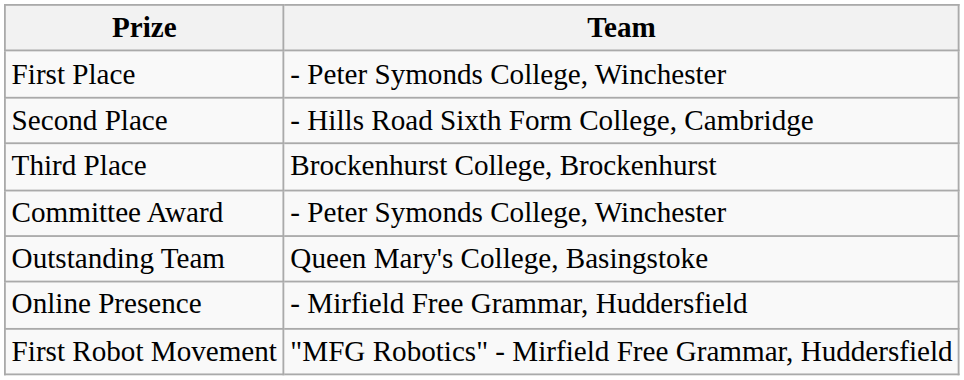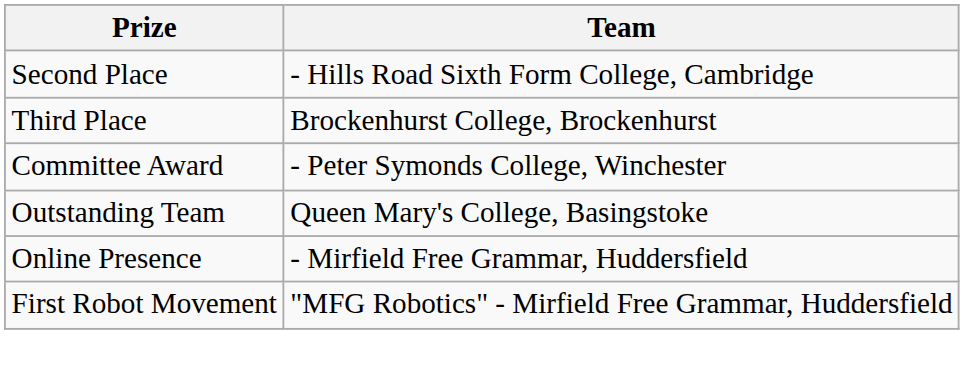 <table class="wikitable">
 <tr>
 <th>Prize</th>
 <th>Team</th>
-</tr>
-<tr>
-<td>First Place</td>
-<td> - Peter Symonds College, Winchester</td>
 </tr>
 <tr>
 <td>Second Place</td>
 <td> - Hills Road Sixth Form College, Cambridge</td>
 </tr>
 <tr>
 <td>Third Place</td>
 <td>Brockenhurst College, Brockenhurst</td>
 </tr>
 <tr>
 <td>Committee Award</td>
 <td> - Peter Symonds College, Winchester</td>
 </tr>
 <tr>
 <td>Outstanding Team</td>
 <td>Queen Mary's College, Basingstoke</td>
 </tr>
 <tr>
 <td>Online Presence</td>
 <td> - Mirfield Free Grammar, Huddersfield</td>
 </tr>
 <tr>
 <td>First Robot Movement</td>
 <td>"MFG Robotics" - Mirfield Free Grammar, Huddersfield</td>
 </tr>
 </table>
